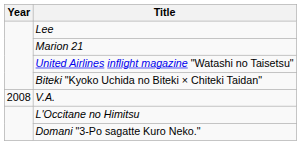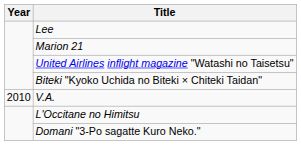 <table class="wikitable">
 <tr>
 <th>Year</th>
 <th>Title</th>
 </tr>
 <tr>
 <td rowspan="4"></td>
 <td><em>Lee</em></td>
 </tr>
 <tr>
 <td><em>Marion 21</em></td>
 </tr>
 <tr>
 <td><em><a href='#'>United Airlines</a> <a href='#'>inflight magazine</a></em> "Watashi no Taisetsu"</td>
 </tr>
 <tr>
 <td><em>Biteki</em> "Kyoko Uchida no Biteki × Chiteki Taidan"</td>
 </tr>
 <tr>
-<td>2008</td>
+<td>2010</td>
 <td><em>V.A.</em></td>
 </tr>
 <tr>
 <td rowspan="2"></td>
 <td><em>L'Occitane no Himitsu</em></td>
 </tr>
 <tr>
 <td><em>Domani</em> "3-Po sagatte Kuro Neko."</td>
 </tr>
 </table>
